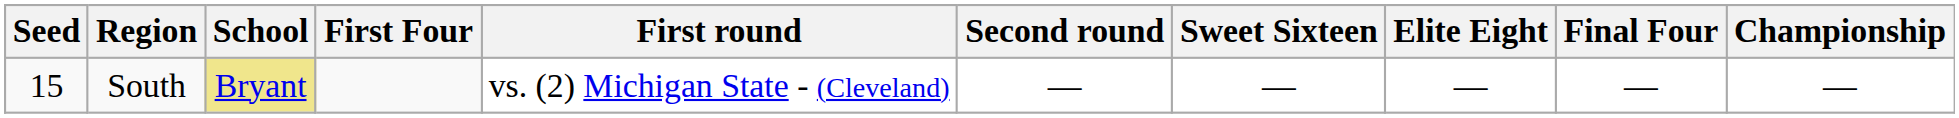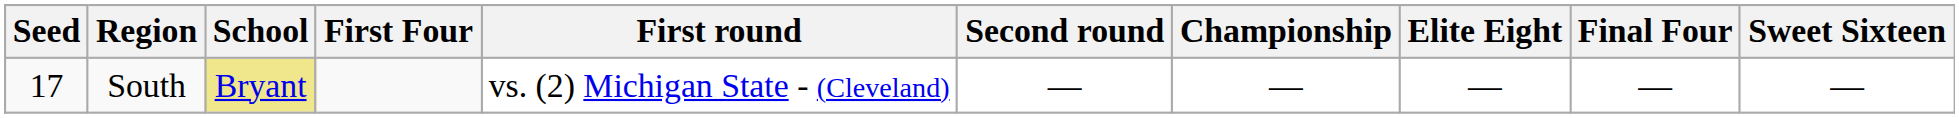 <table class="wikitable" style="white-space:nowrap; font-size:100%; text-align:center">
 <tr>
 <th>Seed</th>
 <th>Region</th>
 <th>School</th>
 <th>First Four</th>
 <th>First round</th>
 <th>Second round</th>
-<th>Sweet Sixteen</th>
+<th>Championship</th>
 <th>Elite Eight</th>
 <th>Final Four</th>
-<th>Championship</th>
+<th>Sweet Sixteen</th>
 </tr>
 <tr>
-<td>15</td>
+<td>17</td>
 <td>South</td>
 <td style="background: khaki;"><a href='#'>Bryant</a></td>
 <td></td>
 <td style="background:#fff;">vs. (2) <a href='#'>Michigan State</a> - <small><a href='#'>(Cleveland)</a></small></td>
 <td style="background:#fff;">―</td>
 <td style="background:#fff;">―</td>
 <td style="background:#fff;">―</td>
 <td style="background:#fff;">―</td>
 <td style="background:#fff;">―</td>
 </tr>
 </table>
